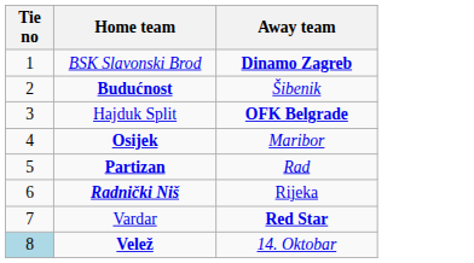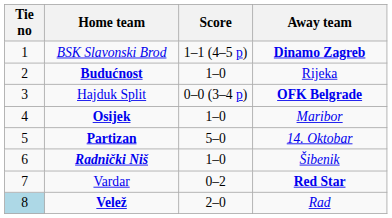 <table class="wikitable" style="text-align: center">
 <tr>
 <th width=40>Tie no</th>
 <th width=150>Home team</th>
+<th width=80>Score</th>
 <th width=150>Away team</th>
 </tr>
 <tr>
 <td>1</td>
 <td><em><a href='#'>BSK Slavonski Brod</a></em></td>
+<td>1–1 (4–5 <a href='#'>p</a>)</td>
 <td><strong><a href='#'>Dinamo Zagreb</a></strong></td>
 </tr>
 <tr>
 <td>2</td>
 <td><strong><a href='#'>Budućnost</a></strong></td>
-<td><em><a href='#'>Šibenik</a></em></td>
+<td>1–0</td>
+<td><a href='#'>Rijeka</a></td>
 </tr>
 <tr>
 <td>3</td>
 <td><a href='#'>Hajduk Split</a></td>
+<td>0–0 (3–4 <a href='#'>p</a>)</td>
 <td><strong><a href='#'>OFK Belgrade</a></strong></td>
 </tr>
 <tr>
 <td>4</td>
 <td><strong><a href='#'>Osijek</a></strong></td>
+<td>1–0</td>
 <td><em><a href='#'>Maribor</a></em></td>
 </tr>
 <tr>
 <td>5</td>
 <td><strong><a href='#'>Partizan</a></strong></td>
-<td><em><a href='#'>Rad</a></em></td>
+<td>5–0</td>
+<td><em><a href='#'>14. Oktobar</a></em></td>
 </tr>
 <tr>
 <td>6</td>
 <td><strong><em><a href='#'>Radnički Niš</a></em></strong></td>
-<td><a href='#'>Rijeka</a></td>
+<td>1–0</td>
+<td><em><a href='#'>Šibenik</a></em></td>
 </tr>
 <tr>
 <td>7</td>
 <td><a href='#'>Vardar</a></td>
+<td>0–2</td>
 <td><strong><a href='#'>Red Star</a></strong></td>
 </tr>
 <tr>
 <td style="background: lightblue;">8</td>
 <td><strong><a href='#'>Velež</a></strong></td>
-<td><em><a href='#'>14. Oktobar</a></em></td>
+<td>2–0</td>
+<td><em><a href='#'>Rad</a></em></td>
 </tr>
 </table>
